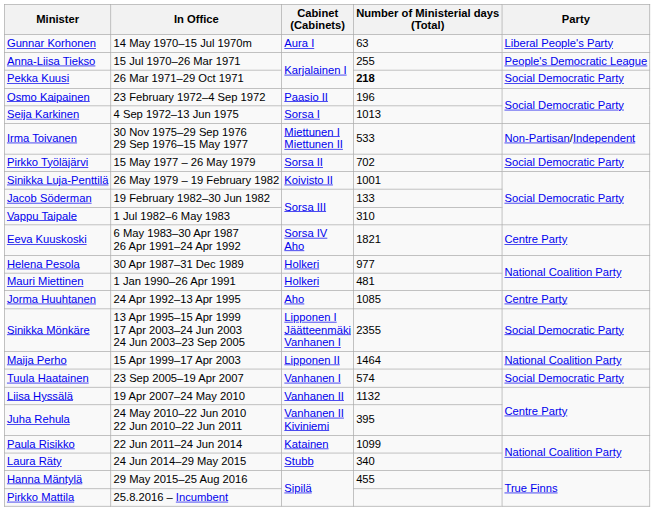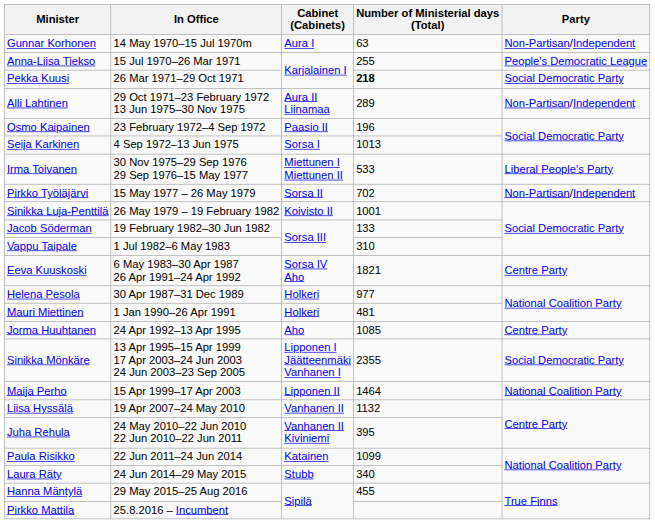 <table class="wikitable">
 <tr>
 <th>Minister</th>
 <th>In Office</th>
 <th>Cabinet<br>(Cabinets)</th>
 <th>Number of Ministerial days <br>(Total)</th>
 <th>Party</th>
 </tr>
 <tr>
 <td><a href='#'>Gunnar Korhonen</a></td>
 <td>14 May 1970–15 Jul 1970m</td>
 <td><a href='#'>Aura I</a></td>
 <td>63</td>
-<td><a href='#'>Liberal People's Party</a></td>
+<td><a href='#'>Non-Partisan</a>/<a href='#'>Independent</a></td>
 </tr>
 <tr>
 <td><a href='#'>Anna-Liisa Tiekso</a></td>
 <td>15 Jul 1970–26  Mar  1971</td>
 <td rowspan=2><a href='#'>Karjalainen I</a></td>
 <td>255</td>
 <td><a href='#'>People's Democratic League</a></td>
 </tr>
 <tr>
 <td><a href='#'>Pekka Kuusi</a></td>
 <td>26  Mar  1971–29 Oct 1971</td>
 <td><strong>218</strong></td>
 <td><a href='#'>Social Democratic Party</a></td>
+</tr>
+<tr>
+<td><a href='#'>Alli Lahtinen</a></td>
+<td>29 Oct 1971–23  February 1972<br>13 Jun 1975–30 Nov 1975</td>
+<td><a href='#'>Aura II</a><br><a href='#'>Liinamaa</a></td>
+<td>289</td>
+<td><a href='#'>Non-Partisan</a>/<a href='#'>Independent</a></td>
 </tr>
 <tr>
 <td><a href='#'>Osmo Kaipainen</a></td>
 <td>23  February 1972–4 Sep 1972</td>
 <td><a href='#'>Paasio II</a></td>
 <td>196</td>
 <td rowspan=2><a href='#'>Social Democratic Party</a></td>
 </tr>
 <tr>
 <td><a href='#'>Seija Karkinen</a></td>
 <td>4 Sep 1972–13 Jun 1975</td>
 <td><a href='#'>Sorsa I</a></td>
 <td>1013</td>
 </tr>
 <tr>
 <td><a href='#'>Irma Toivanen</a></td>
 <td>30 Nov 1975–29 Sep 1976<br>29 Sep 1976–15 May 1977</td>
 <td><a href='#'>Miettunen I</a><br><a href='#'>Miettunen II</a></td>
 <td>533</td>
-<td><a href='#'>Non-Partisan</a>/<a href='#'>Independent</a></td>
+<td><a href='#'>Liberal People's Party</a></td>
 </tr>
 <tr>
 <td><a href='#'>Pirkko Työläjärvi</a></td>
 <td>15 May 1977 – 26 May 1979</td>
 <td><a href='#'>Sorsa II</a></td>
 <td>702</td>
-<td><a href='#'>Social Democratic Party</a></td>
+<td><a href='#'>Non-Partisan</a>/<a href='#'>Independent</a></td>
 </tr>
 <tr>
 <td><a href='#'>Sinikka Luja-Penttilä</a></td>
 <td>26 May 1979 – 19  February 1982</td>
 <td><a href='#'>Koivisto II</a></td>
 <td>1001</td>
 <td rowspan=3><a href='#'>Social Democratic Party</a></td>
 </tr>
 <tr>
 <td><a href='#'>Jacob Söderman</a></td>
 <td>19  February 1982–30 Jun 1982</td>
 <td rowspan=2><a href='#'>Sorsa III</a></td>
 <td>133</td>
 </tr>
 <tr>
 <td><a href='#'>Vappu Taipale</a></td>
 <td>1 Jul 1982–6 May 1983</td>
 <td>310</td>
 </tr>
 <tr>
 <td><a href='#'>Eeva Kuuskoski</a></td>
 <td>6 May 1983–30 Apr 1987<br>26 Apr 1991–24 Apr 1992</td>
 <td><a href='#'>Sorsa IV</a><br><a href='#'>Aho</a></td>
 <td>1821</td>
 <td><a href='#'>Centre Party</a></td>
 </tr>
 <tr>
 <td><a href='#'>Helena Pesola</a></td>
 <td>30 Apr 1987–31 Dec 1989</td>
 <td><a href='#'>Holkeri</a></td>
 <td>977</td>
 <td rowspan=2><a href='#'>National Coalition Party</a></td>
 </tr>
 <tr>
 <td><a href='#'>Mauri Miettinen</a></td>
 <td>1 Jan 1990–26 Apr 1991</td>
 <td><a href='#'>Holkeri</a></td>
 <td>481</td>
 </tr>
 <tr>
 <td><a href='#'>Jorma Huuhtanen</a></td>
 <td>24 Apr 1992–13 Apr 1995</td>
 <td><a href='#'>Aho</a></td>
 <td>1085</td>
 <td><a href='#'>Centre Party</a></td>
 </tr>
 <tr>
 <td><a href='#'>Sinikka Mönkäre</a></td>
 <td>13 Apr 1995–15 Apr 1999<br>17 Apr 2003–24 Jun 2003<br>24 Jun 2003–23 Sep 2005</td>
 <td><a href='#'>Lipponen I</a><br><a href='#'>Jäätteenmäki</a><br><a href='#'>Vanhanen I</a></td>
 <td>2355</td>
 <td><a href='#'>Social Democratic Party</a></td>
 </tr>
 <tr>
 <td><a href='#'>Maija Perho</a></td>
 <td>15 Apr 1999–17 Apr 2003</td>
 <td><a href='#'>Lipponen II</a></td>
 <td>1464</td>
 <td><a href='#'>National Coalition Party</a></td>
 </tr>
 <tr>
-<td><a href='#'>Tuula Haatainen</a></td>
-<td>23 Sep 2005–19 Apr 2007</td>
-<td><a href='#'>Vanhanen I</a></td>
-<td>574</td>
-<td><a href='#'>Social Democratic Party</a></td>
-</tr>
-<tr>
 <td><a href='#'>Liisa Hyssälä</a></td>
 <td>19 Apr 2007–24 May 2010</td>
 <td><a href='#'>Vanhanen II</a></td>
 <td>1132</td>
 <td rowspan=2><a href='#'>Centre Party</a></td>
 </tr>
 <tr>
 <td><a href='#'>Juha Rehula</a></td>
 <td>24 May 2010–22 Jun 2010<br>22 Jun 2010–22 Jun 2011</td>
 <td><a href='#'>Vanhanen II</a><br><a href='#'>Kiviniemi</a></td>
 <td>395</td>
 </tr>
 <tr>
 <td><a href='#'>Paula Risikko</a></td>
 <td>22 Jun 2011–24 Jun 2014</td>
 <td><a href='#'>Katainen</a></td>
 <td>1099</td>
 <td rowspan=2><a href='#'>National Coalition Party</a></td>
 </tr>
 <tr>
 <td><a href='#'>Laura Räty</a></td>
 <td>24 Jun 2014–29 May 2015</td>
 <td><a href='#'>Stubb</a></td>
 <td>340</td>
 </tr>
 <tr>
 <td><a href='#'>Hanna Mäntylä</a></td>
 <td>29 May 2015–25 Aug 2016</td>
 <td rowspan=2><a href='#'>Sipilä</a></td>
 <td>455</td>
 <td rowspan=2><a href='#'>True Finns</a></td>
 </tr>
 <tr>
 <td><a href='#'>Pirkko Mattila</a></td>
 <td>25.8.2016 – <a href='#'>Incumbent</a></td>
 <td></td>
 </tr>
 </table>
